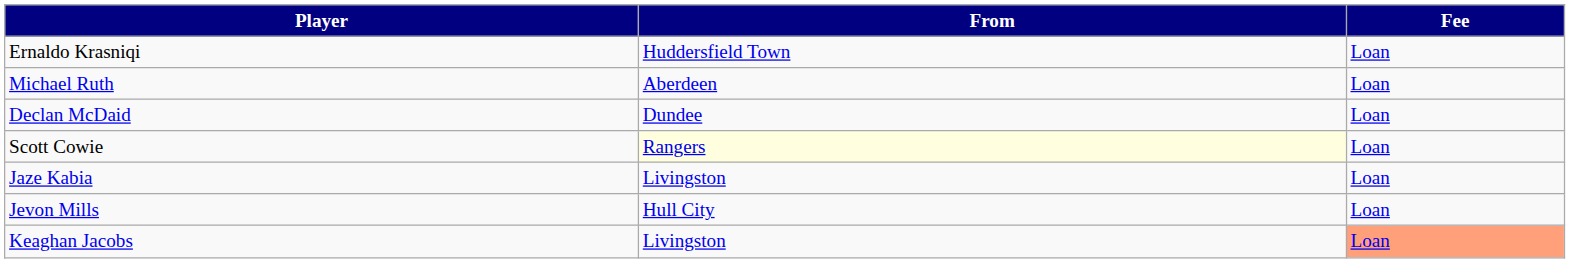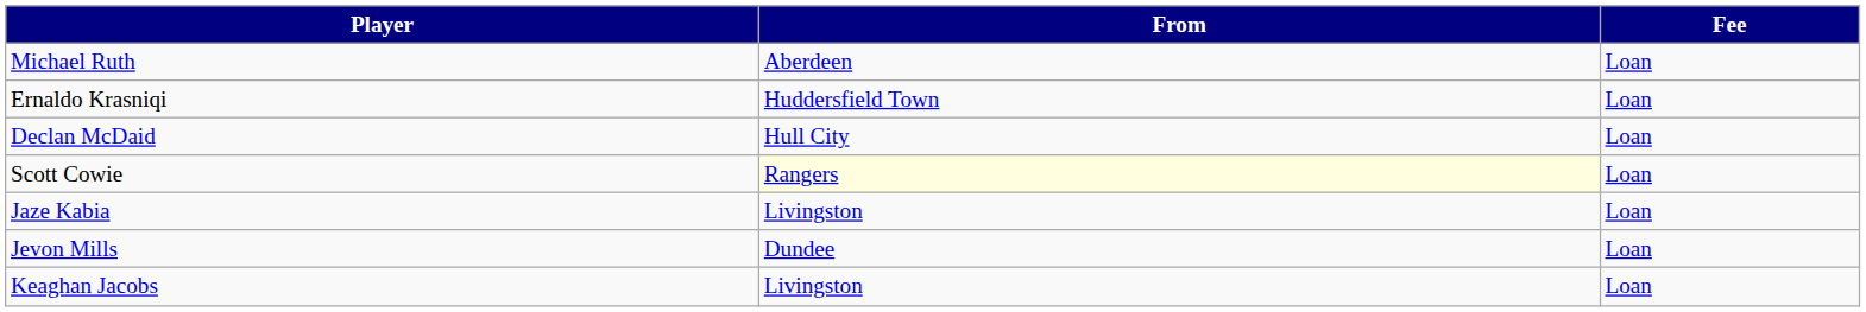 <table class="wikitable" style="text-align:left; font-size:95%;width:98%;">
 <tr>
 <th style="background:navy; color:white;">Player</th>
 <th style="background:navy; color:white;">From</th>
 <th style="background:navy; color:white;">Fee</th>
 </tr>
 <tr>
+<td> <a href='#'>Michael Ruth</a></td>
+<td> <a href='#'>Aberdeen</a></td>
+<td><a href='#'>Loan</a></td>
+</tr>
+<tr>
 <td> Ernaldo Krasniqi</td>
 <td> <a href='#'>Huddersfield Town</a></td>
 <td><a href='#'>Loan</a></td>
 </tr>
 <tr>
-<td> <a href='#'>Michael Ruth</a></td>
-<td> <a href='#'>Aberdeen</a></td>
-<td><a href='#'>Loan</a></td>
-</tr>
-<tr>
 <td> <a href='#'>Declan McDaid</a></td>
-<td> <a href='#'>Dundee</a></td>
+<td> <a href='#'>Hull City</a></td>
 <td><a href='#'>Loan</a></td>
 </tr>
 <tr>
 <td> Scott Cowie</td>
 <td style="background: lightyellow;"> <a href='#'>Rangers</a></td>
 <td><a href='#'>Loan</a></td>
 </tr>
 <tr>
 <td> <a href='#'>Jaze Kabia</a></td>
 <td> <a href='#'>Livingston</a></td>
 <td><a href='#'>Loan</a></td>
 </tr>
 <tr>
 <td> <a href='#'>Jevon Mills</a></td>
-<td> <a href='#'>Hull City</a></td>
+<td> <a href='#'>Dundee</a></td>
 <td><a href='#'>Loan</a></td>
 </tr>
 <tr>
 <td> <a href='#'>Keaghan Jacobs</a></td>
 <td> <a href='#'>Livingston</a></td>
-<td style="background: lightsalmon;"><a href='#'>Loan</a></td>
+<td><a href='#'>Loan</a></td>
 </tr>
 </table>
